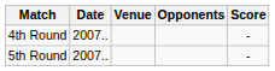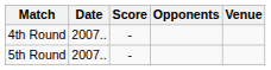 <table class="wikitable" style="text-align:center;">
 <tr>
 <th>Match</th>
 <th>Date</th>
+<th>Score</th>
+<th>Opponents</th>
 <th>Venue</th>
-<th>Opponents</th>
-<th>Score</th>
 </tr>
 <tr>
 <td>4th Round</td>
 <td>2007..</td>
+<td>-</td>
 <td><a href='#'></a></td>
 <td><a href='#'></a></td>
-<td>-</td>
 </tr>
 <tr>
 <td>5th Round</td>
 <td>2007..</td>
+<td>-</td>
 <td><a href='#'></a></td>
 <td><a href='#'></a></td>
-<td>-</td>
 </tr>
 </table>
